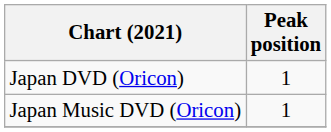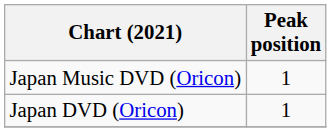 <table class="wikitable sortable plainrowheaders">
 <tr>
 <th scope="col">Chart (2021)</th>
 <th scope="col">Peak<br>position</th>
 </tr>
 <tr>
-<td scope="row">Japan DVD (<a href='#'>Oricon</a>)</td>
+<td scope="row">Japan Music DVD (<a href='#'>Oricon</a>)</td>
 <td style="text-align:center;">1</td>
 </tr>
 <tr>
-<td scope="row">Japan Music DVD (<a href='#'>Oricon</a>)</td>
+<td scope="row">Japan DVD (<a href='#'>Oricon</a>)</td>
 <td style="text-align:center;">1</td>
 </tr>
 <tr>
 </tr>
 </table>
